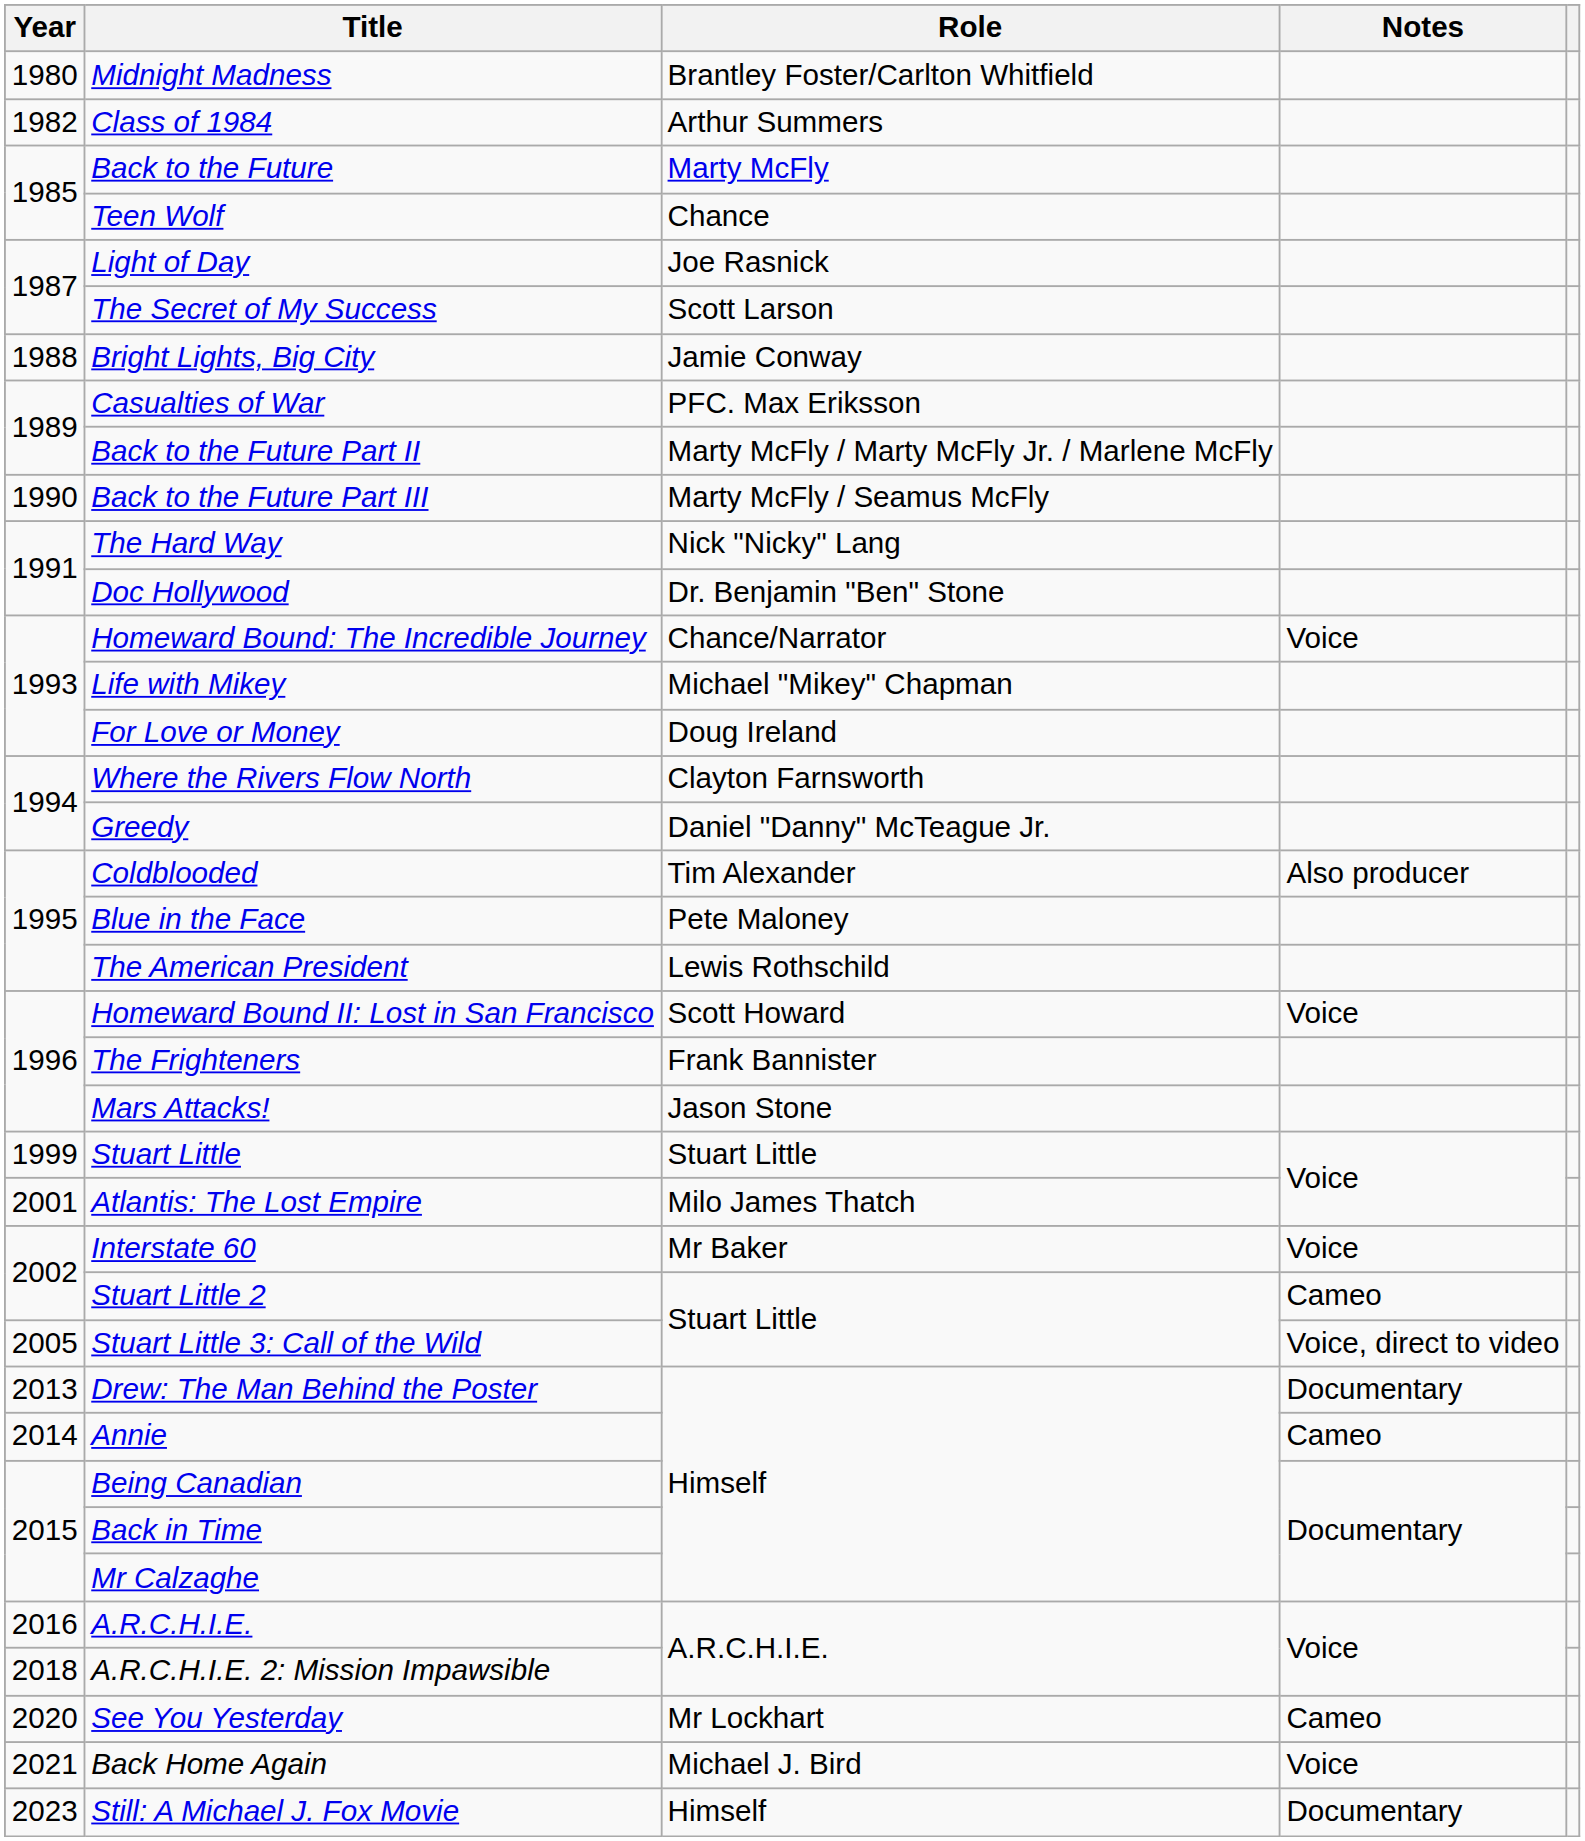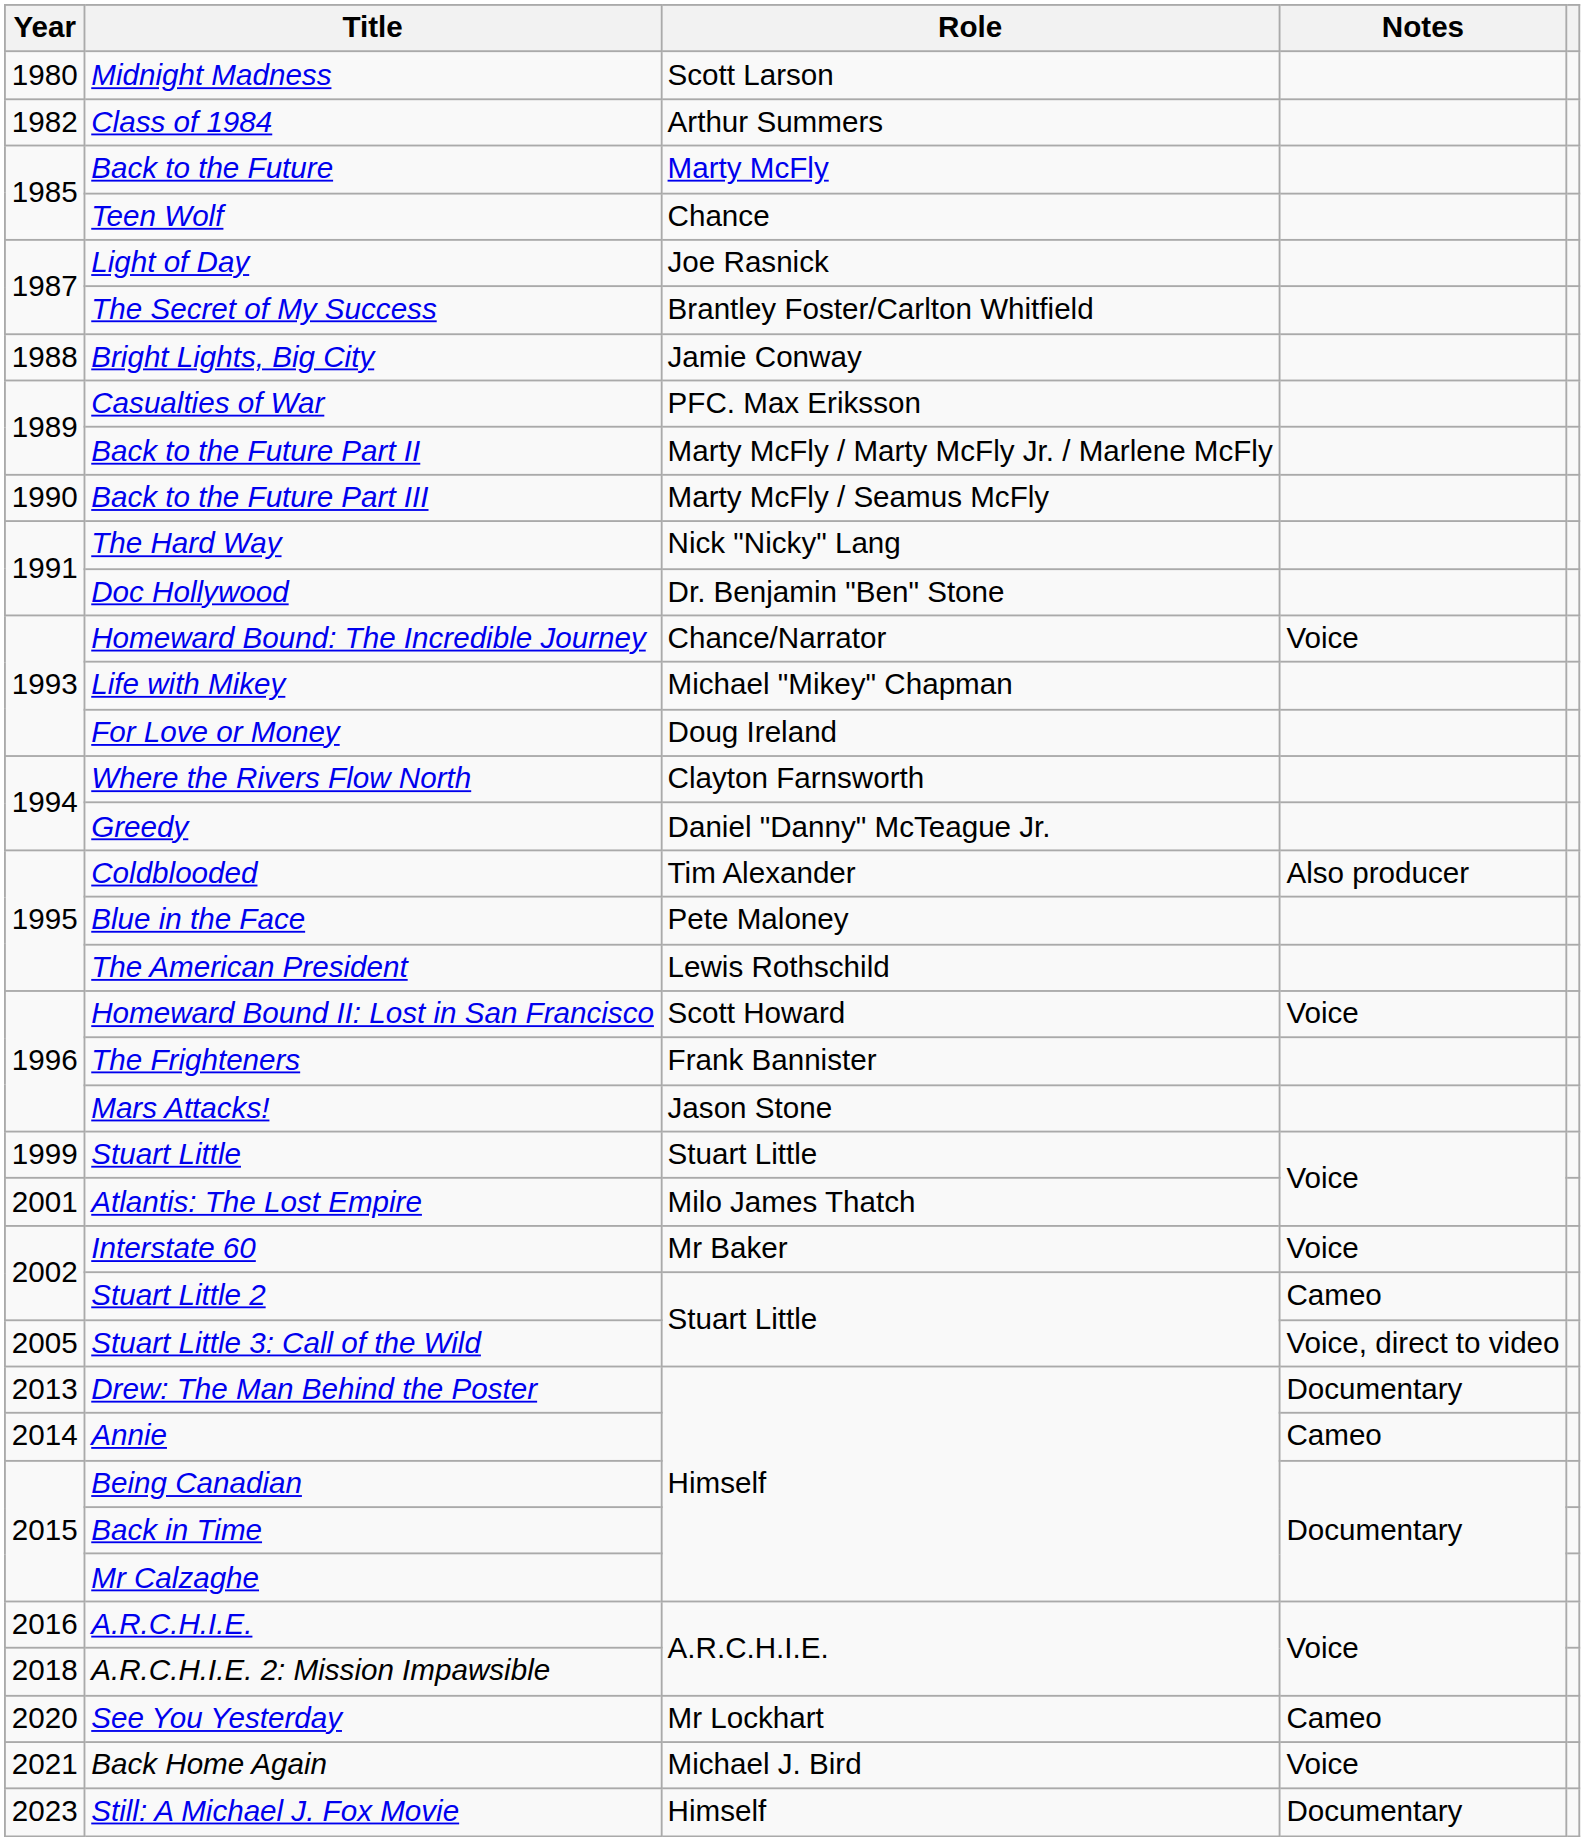 <table class="wikitable sortable plainrowheaders">
 <tr>
 <th>Year</th>
 <th>Title</th>
 <th>Role</th>
 <th class="unsortable">Notes</th>
 <th class="unsortable"></th>
 </tr>
 <tr>
 <td>1980</td>
 <td><em><a href='#'>Midnight Madness</a></em></td>
-<td>Brantley Foster/Carlton Whitfield</td>
+<td>Scott Larson</td>
 <td></td>
 <td></td>
 </tr>
 <tr>
 <td>1982</td>
 <td><em><a href='#'>Class of 1984</a></em></td>
 <td>Arthur Summers</td>
 <td></td>
 <td></td>
 </tr>
 <tr>
 <td rowspan=2>1985</td>
 <td><em><a href='#'>Back to the Future</a></em></td>
 <td><a href='#'>Marty McFly</a></td>
 <td></td>
 <td></td>
 </tr>
 <tr>
 <td><em><a href='#'>Teen Wolf</a></em></td>
 <td>Chance</td>
 <td></td>
 <td></td>
 </tr>
 <tr>
 <td rowspan=2>1987</td>
 <td><em><a href='#'>Light of Day</a></em></td>
 <td>Joe Rasnick</td>
 <td></td>
 <td></td>
 </tr>
 <tr>
 <td data-sort-value="Secret of My Success, The"><em><a href='#'>The Secret of My Success</a></em></td>
-<td>Scott Larson</td>
+<td>Brantley Foster/Carlton Whitfield</td>
 <td></td>
 <td></td>
 </tr>
 <tr>
 <td>1988</td>
 <td><em><a href='#'>Bright Lights, Big City</a></em></td>
 <td>Jamie Conway</td>
 <td></td>
 <td></td>
 </tr>
 <tr>
 <td rowspan=2>1989</td>
 <td><em><a href='#'>Casualties of War</a></em></td>
 <td>PFC. Max Eriksson</td>
 <td></td>
 <td></td>
 </tr>
 <tr>
 <td><em><a href='#'>Back to the Future Part II</a></em></td>
 <td>Marty McFly / Marty McFly Jr. / Marlene McFly</td>
 <td></td>
 <td></td>
 </tr>
 <tr>
 <td>1990</td>
 <td><em><a href='#'>Back to the Future Part III</a></em></td>
 <td>Marty McFly / Seamus McFly</td>
 <td></td>
 <td></td>
 </tr>
 <tr>
 <td rowspan=2>1991</td>
 <td data-sort-value="Hard Way, The"><em><a href='#'>The Hard Way</a></em></td>
 <td>Nick "Nicky" Lang</td>
 <td></td>
 <td></td>
 </tr>
 <tr>
 <td><em><a href='#'>Doc Hollywood</a></em></td>
 <td>Dr. Benjamin "Ben" Stone</td>
 <td></td>
 <td></td>
 </tr>
 <tr>
 <td rowspan=3>1993</td>
 <td><em><a href='#'>Homeward Bound: The Incredible Journey</a></em></td>
 <td>Chance/Narrator</td>
 <td>Voice</td>
 <td></td>
 </tr>
 <tr>
 <td><em><a href='#'>Life with Mikey</a></em></td>
 <td>Michael "Mikey" Chapman</td>
 <td></td>
 <td></td>
 </tr>
 <tr>
 <td><em><a href='#'>For Love or Money</a></em></td>
 <td>Doug Ireland</td>
 <td></td>
 <td></td>
 </tr>
 <tr>
 <td rowspan=2>1994</td>
 <td><em><a href='#'>Where the Rivers Flow North</a></em></td>
 <td>Clayton Farnsworth</td>
 <td></td>
 <td></td>
 </tr>
 <tr>
 <td><em><a href='#'>Greedy</a></em></td>
 <td>Daniel "Danny" McTeague Jr.</td>
 <td></td>
 <td></td>
 </tr>
 <tr>
 <td rowspan=3>1995</td>
 <td><em><a href='#'>Coldblooded</a></em></td>
 <td>Tim Alexander</td>
 <td>Also producer</td>
 <td></td>
 </tr>
 <tr>
 <td><em><a href='#'>Blue in the Face</a></em></td>
 <td>Pete Maloney</td>
 <td></td>
 <td></td>
 </tr>
 <tr>
 <td data-sort-value="American President, The"><em><a href='#'>The American President</a></em></td>
 <td>Lewis Rothschild</td>
 <td></td>
 <td></td>
 </tr>
 <tr>
 <td rowspan=3>1996</td>
 <td><em><a href='#'>Homeward Bound II: Lost in San Francisco</a></em></td>
 <td>Scott Howard</td>
 <td>Voice</td>
 <td></td>
 </tr>
 <tr>
 <td data-sort-value="Frighteners, The"><em><a href='#'>The Frighteners</a></em></td>
 <td>Frank Bannister</td>
 <td></td>
 <td></td>
 </tr>
 <tr>
 <td><em><a href='#'>Mars Attacks!</a></em></td>
 <td>Jason Stone</td>
 <td></td>
 <td></td>
 </tr>
 <tr>
 <td>1999</td>
 <td><em><a href='#'>Stuart Little</a></em></td>
 <td>Stuart Little</td>
 <td rowspan=2>Voice</td>
 <td></td>
 </tr>
 <tr>
 <td>2001</td>
 <td><em><a href='#'>Atlantis: The Lost Empire</a></em></td>
 <td>Milo James Thatch</td>
 <td></td>
 </tr>
 <tr>
 <td rowspan=2>2002</td>
 <td><em><a href='#'>Interstate 60</a></em></td>
 <td>Mr Baker</td>
 <td>Voice</td>
 <td></td>
 </tr>
 <tr>
 <td><em><a href='#'>Stuart Little 2</a></em></td>
 <td rowspan=2>Stuart Little</td>
 <td>Cameo</td>
 <td></td>
 </tr>
 <tr>
 <td>2005</td>
 <td><em><a href='#'>Stuart Little 3: Call of the Wild</a></em></td>
 <td>Voice, direct to video</td>
 <td></td>
 </tr>
 <tr>
 <td>2013</td>
 <td><em><a href='#'>Drew: The Man Behind the Poster</a></em></td>
 <td rowspan=5>Himself</td>
 <td>Documentary</td>
 <td></td>
 </tr>
 <tr>
 <td>2014</td>
 <td><em><a href='#'>Annie</a></em></td>
 <td>Cameo</td>
 <td></td>
 </tr>
 <tr>
 <td rowspan=3>2015</td>
 <td><em><a href='#'>Being Canadian</a></em></td>
 <td rowspan=3>Documentary</td>
 <td></td>
 </tr>
 <tr>
 <td><em><a href='#'>Back in Time</a></em></td>
 <td style="text-align:center;"></td>
 </tr>
 <tr>
 <td><em><a href='#'>Mr Calzaghe</a></em></td>
 <td></td>
 </tr>
 <tr>
 <td>2016</td>
 <td><em><a href='#'>A.R.C.H.I.E.</a></em></td>
 <td rowspan=2>A.R.C.H.I.E.</td>
 <td rowspan=2>Voice</td>
 <td></td>
 </tr>
 <tr>
 <td>2018</td>
 <td><em>A.R.C.H.I.E. 2: Mission Impawsible</em></td>
 <td></td>
 </tr>
 <tr>
 <td>2020</td>
 <td><em><a href='#'>See You Yesterday</a></em></td>
 <td>Mr Lockhart</td>
 <td>Cameo</td>
 <td></td>
 </tr>
 <tr>
 <td>2021</td>
 <td><em>Back Home Again</em></td>
 <td>Michael J. Bird</td>
 <td>Voice</td>
 <td></td>
 </tr>
 <tr>
 <td>2023</td>
 <td><em><a href='#'>Still: A Michael J. Fox Movie</a></em></td>
 <td>Himself</td>
 <td>Documentary</td>
 <td></td>
 </tr>
 </table>
